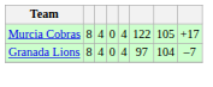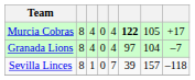 <table class="wikitable sortable" style="text-align: center;">
 <tr>
 <th>Team</th>
 <th></th>
 <th></th>
 <th></th>
 <th></th>
 <th></th>
 <th></th>
 <th></th>
 </tr>
 <tr bgcolor=ccffcc>
 <td><a href='#'>Murcia Cobras</a></td>
 <td>8</td>
 <td>4</td>
 <td>0</td>
 <td>4</td>
-<td>122</td>
+<td><strong>122</strong></td>
 <td>105</td>
 <td>+17</td>
 </tr>
 <tr bgcolor=ccffcc>
 <td><a href='#'>Granada Lions</a></td>
 <td>8</td>
 <td>4</td>
 <td>0</td>
 <td>4</td>
 <td>97</td>
 <td>104</td>
 <td>–7</td>
 </tr>
 <tr>
+<td><a href='#'>Sevilla Linces</a></td>
+<td>8</td>
+<td>1</td>
+<td>0</td>
+<td>7</td>
+<td>39</td>
+<td>157</td>
+<td>–118</td>
+</tr>
+<tr>
 </tr>
 </table>
